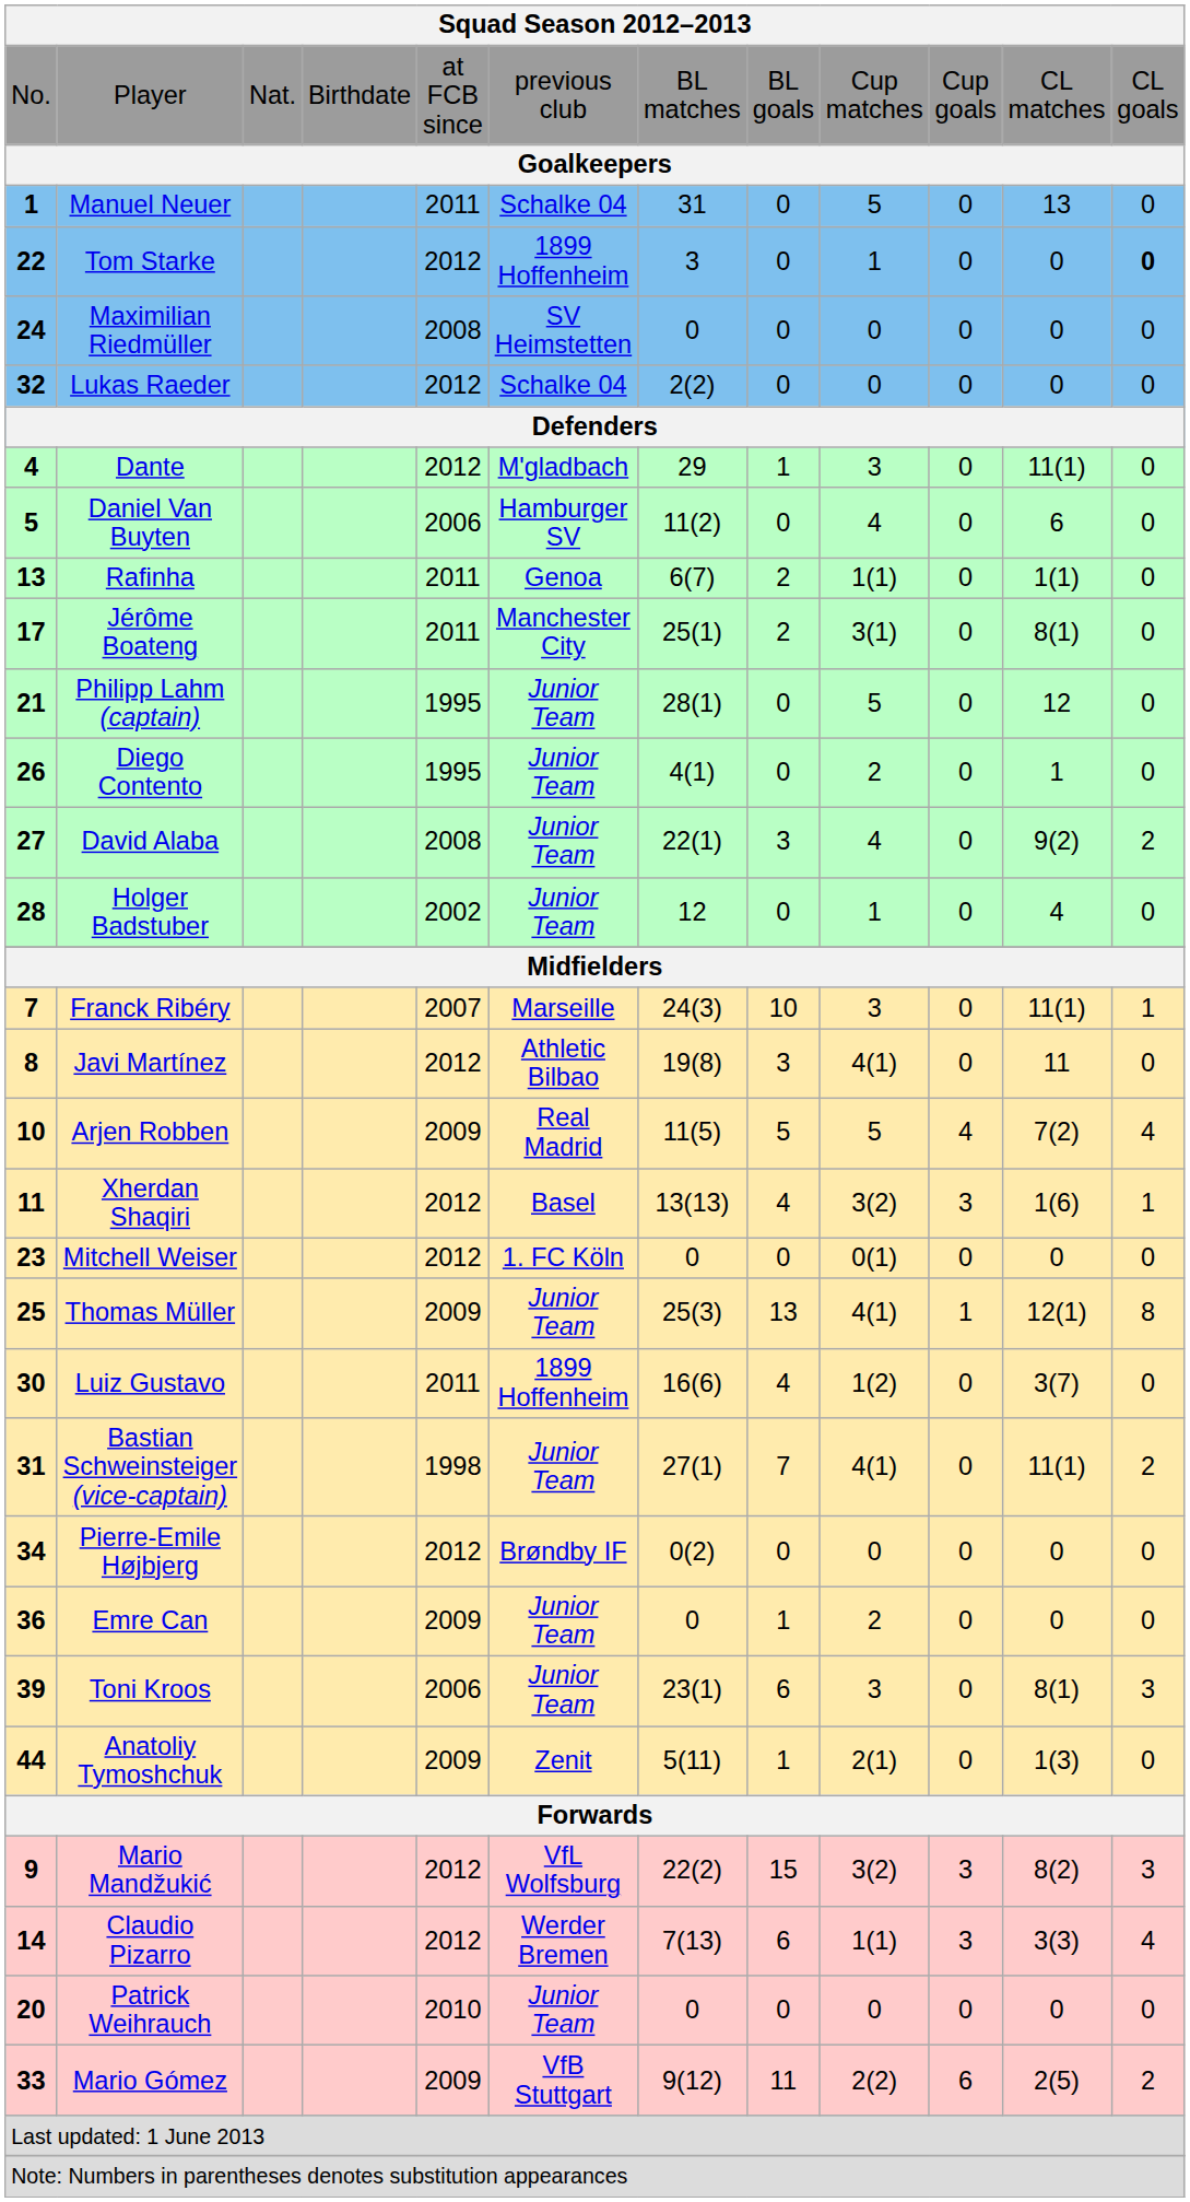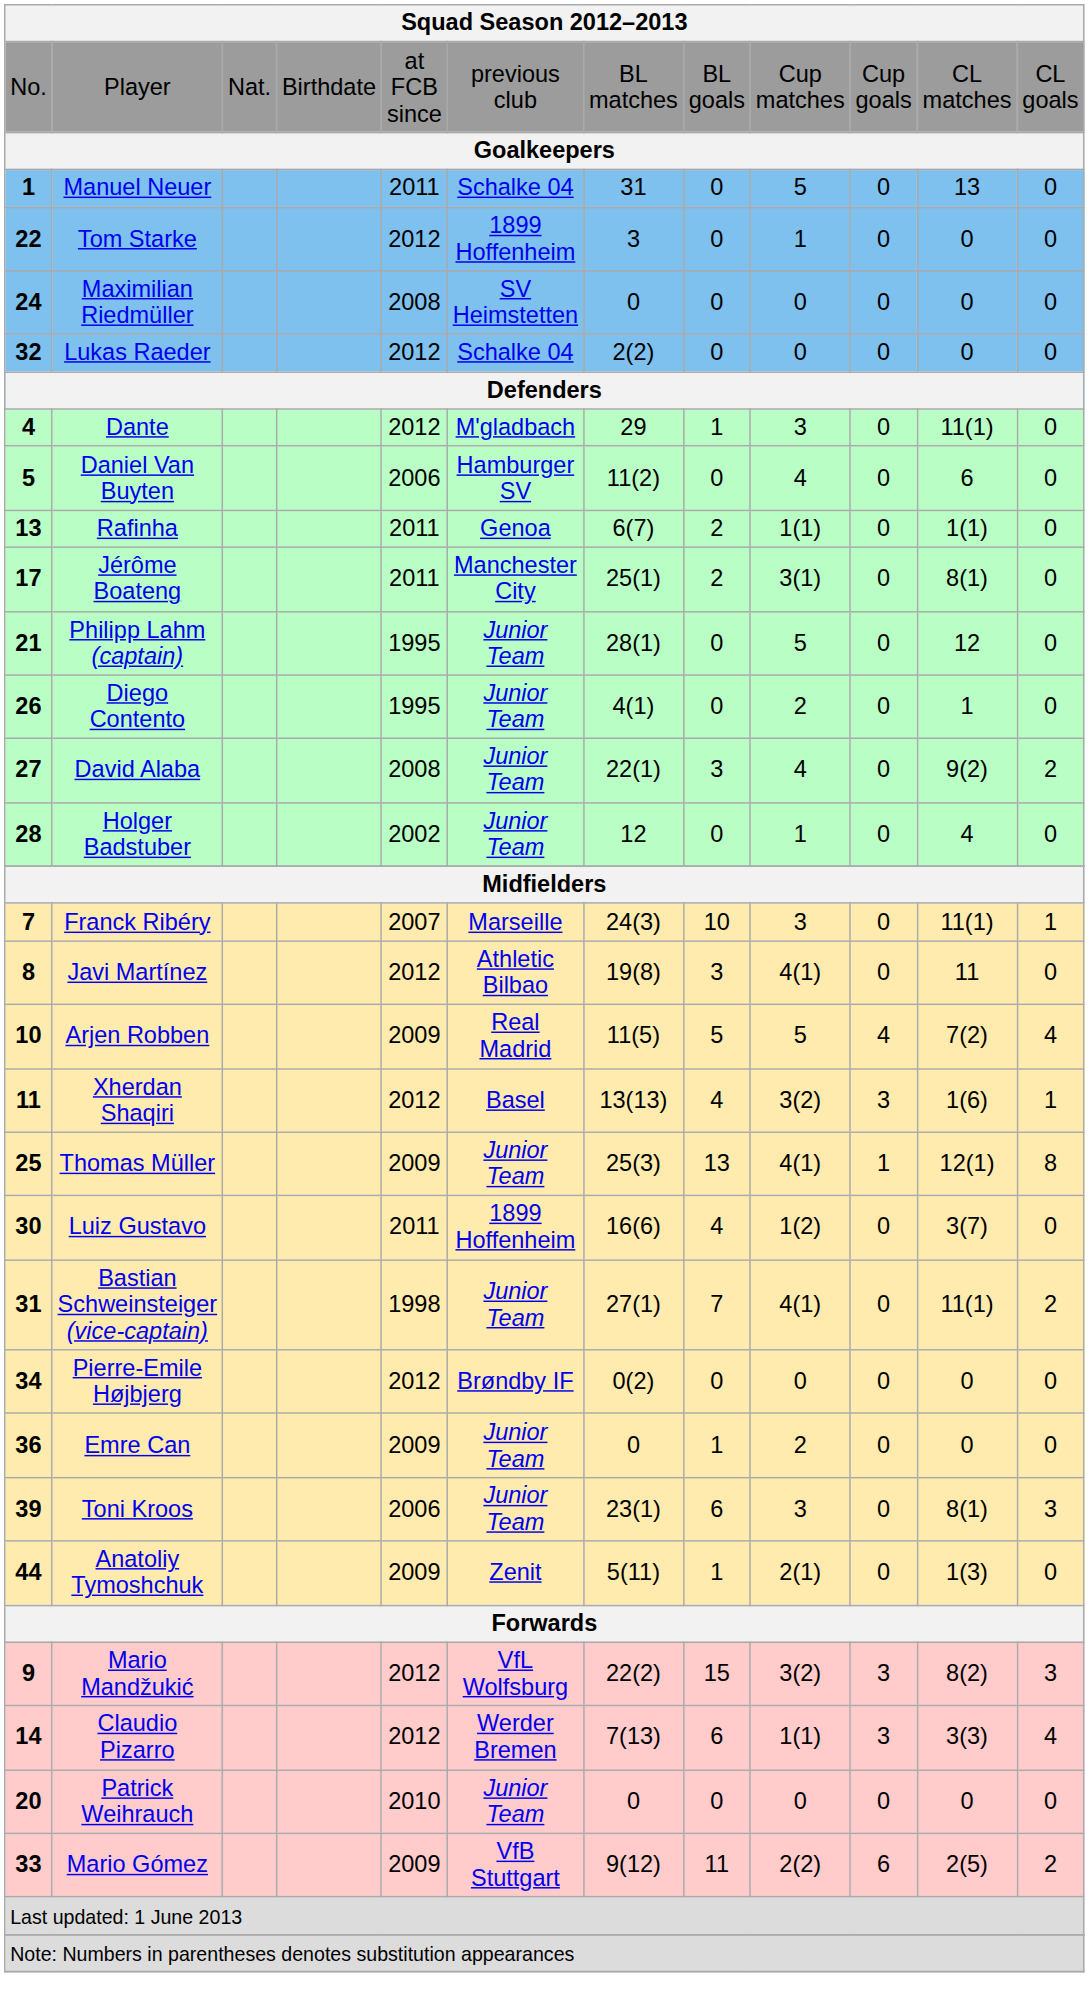 <table class="wikitable">
 <tr align="center" style="background:#DCDCDC">
 <th colspan="12">Squad Season 2012–2013</th>
 </tr>
 <tr align="center" style="background:#9C9C9C">
 <td>No.</td>
 <td>Player</td>
 <td>Nat.</td>
 <td>Birthdate</td>
 <td>at FCB since</td>
 <td>previous club</td>
 <td>BL matches</td>
 <td>BL goals</td>
 <td>Cup matches</td>
 <td>Cup goals</td>
 <td>CL matches</td>
 <td>CL goals</td>
 </tr>
 <tr align="center" style="background:#DCDCDC">
 <th colspan="12">Goalkeepers</th>
 </tr>
 <tr align="center" style="background:#7EC0EE">
 <td><strong>1</strong></td>
 <td><a href='#'>Manuel Neuer</a></td>
 <td></td>
 <td></td>
 <td>2011</td>
 <td><a href='#'>Schalke 04</a></td>
 <td>31</td>
 <td>0</td>
 <td>5</td>
 <td>0</td>
 <td>13</td>
 <td>0</td>
 </tr>
 <tr align="center" style="background:#7EC0EE">
 <td><strong>22</strong></td>
 <td><a href='#'>Tom Starke</a></td>
 <td></td>
 <td></td>
 <td>2012</td>
 <td><a href='#'>1899 Hoffenheim</a></td>
 <td>3</td>
 <td>0</td>
 <td>1</td>
 <td>0</td>
 <td>0</td>
-<td><strong>0</strong></td>
+<td>0</td>
 </tr>
 <tr align="center" style="background:#7EC0EE">
 <td><strong>24</strong></td>
 <td><a href='#'>Maximilian Riedmüller</a></td>
 <td></td>
 <td></td>
 <td>2008</td>
 <td><a href='#'>SV Heimstetten</a></td>
 <td>0</td>
 <td>0</td>
 <td>0</td>
 <td>0</td>
 <td>0</td>
 <td>0</td>
 </tr>
 <tr align="center" style="background:#7EC0EE">
 <td><strong>32</strong></td>
 <td><a href='#'>Lukas Raeder</a></td>
 <td></td>
 <td></td>
 <td>2012</td>
 <td><a href='#'>Schalke 04</a></td>
 <td>2(2)</td>
 <td>0</td>
 <td>0</td>
 <td>0</td>
 <td>0</td>
 <td>0</td>
 </tr>
 <tr align="center" style="background:#7EC0EE">
 <th colspan="12">Defenders</th>
 </tr>
 <tr align="center" style="background:#B9FFC5">
 <td><strong>4</strong></td>
 <td><a href='#'>Dante</a></td>
 <td></td>
 <td></td>
 <td>2012</td>
 <td><a href='#'>M'gladbach</a></td>
 <td>29</td>
 <td>1</td>
 <td>3</td>
 <td>0</td>
 <td>11(1)</td>
 <td>0</td>
 </tr>
 <tr align="center" style="background:#B9FFC5">
 <td><strong>5</strong></td>
 <td><a href='#'>Daniel Van Buyten</a></td>
 <td></td>
 <td></td>
 <td>2006</td>
 <td><a href='#'>Hamburger SV</a></td>
 <td>11(2)</td>
 <td>0</td>
 <td>4</td>
 <td>0</td>
 <td>6</td>
 <td>0</td>
 </tr>
 <tr align="center" style="background:#B9FFC5">
 <td><strong>13</strong></td>
 <td><a href='#'>Rafinha</a></td>
 <td></td>
 <td></td>
 <td>2011</td>
 <td><a href='#'>Genoa</a></td>
 <td>6(7)</td>
 <td>2</td>
 <td>1(1)</td>
 <td>0</td>
 <td>1(1)</td>
 <td>0</td>
 </tr>
 <tr align="center" style="background:#B9FFC5">
 <td><strong>17</strong></td>
 <td><a href='#'>Jérôme Boateng</a></td>
 <td></td>
 <td></td>
 <td>2011</td>
 <td><a href='#'>Manchester City</a></td>
 <td>25(1)</td>
 <td>2</td>
 <td>3(1)</td>
 <td>0</td>
 <td>8(1)</td>
 <td>0</td>
 </tr>
 <tr align="center" style="background:#B9FFC5">
 <td><strong>21</strong></td>
 <td><a href='#'>Philipp Lahm</a> <em><a href='#'>(captain)</a></em></td>
 <td></td>
 <td></td>
 <td>1995</td>
 <td><em><a href='#'>Junior Team</a></em></td>
 <td>28(1)</td>
 <td>0</td>
 <td>5</td>
 <td>0</td>
 <td>12</td>
 <td>0</td>
 </tr>
 <tr align="center" style="background:#B9FFC5">
 <td><strong>26</strong></td>
 <td><a href='#'>Diego Contento</a></td>
 <td></td>
 <td></td>
 <td>1995</td>
 <td><em><a href='#'>Junior Team</a></em></td>
 <td>4(1)</td>
 <td>0</td>
 <td>2</td>
 <td>0</td>
 <td>1</td>
 <td>0</td>
 </tr>
 <tr align="center" style="background:#B9FFC5">
 <td><strong>27</strong></td>
 <td><a href='#'>David Alaba</a></td>
 <td></td>
 <td></td>
 <td>2008</td>
 <td><em><a href='#'>Junior Team</a></em></td>
 <td>22(1)</td>
 <td>3</td>
 <td>4</td>
 <td>0</td>
 <td>9(2)</td>
 <td>2</td>
 </tr>
 <tr align="center" style="background:#B9FFC5">
 <td><strong>28</strong></td>
 <td><a href='#'>Holger Badstuber</a></td>
 <td></td>
 <td></td>
 <td>2002</td>
 <td><em><a href='#'>Junior Team</a></em></td>
 <td>12</td>
 <td>0</td>
 <td>1</td>
 <td>0</td>
 <td>4</td>
 <td>0</td>
 </tr>
 <tr align="center" style="background:#B9FFC5">
 </tr>
 <tr align="center" style="background:#DCDCDC">
 <th colspan="12">Midfielders</th>
 </tr>
 <tr align="center" style="background:#FFEBAD">
 <td><strong>7</strong></td>
 <td><a href='#'>Franck Ribéry</a></td>
 <td></td>
 <td></td>
 <td>2007</td>
 <td><a href='#'>Marseille</a></td>
 <td>24(3)</td>
 <td>10</td>
 <td>3</td>
 <td>0</td>
 <td>11(1)</td>
 <td>1</td>
 </tr>
 <tr align="center" style="background:#FFEBAD">
 <td><strong>8</strong></td>
 <td><a href='#'>Javi Martínez</a></td>
 <td></td>
 <td></td>
 <td>2012</td>
 <td><a href='#'>Athletic Bilbao</a></td>
 <td>19(8)</td>
 <td>3</td>
 <td>4(1)</td>
 <td>0</td>
 <td>11</td>
 <td>0</td>
 </tr>
 <tr align="center" style="background:#FFEBAD">
 <td><strong>10</strong></td>
 <td><a href='#'>Arjen Robben</a></td>
 <td></td>
 <td></td>
 <td>2009</td>
 <td><a href='#'>Real Madrid</a></td>
 <td>11(5)</td>
 <td>5</td>
 <td>5</td>
 <td>4</td>
 <td>7(2)</td>
 <td>4</td>
 </tr>
 <tr align="center" style="background:#FFEBAD">
 <td><strong>11</strong></td>
 <td><a href='#'>Xherdan Shaqiri</a></td>
 <td></td>
 <td></td>
 <td>2012</td>
 <td><a href='#'>Basel</a></td>
 <td>13(13)</td>
 <td>4</td>
 <td>3(2)</td>
 <td>3</td>
 <td>1(6)</td>
 <td>1</td>
 </tr>
 <tr align="center" style="background:#FFEBAD">
-<td><strong>23</strong></td>
-<td><a href='#'>Mitchell Weiser</a></td>
-<td></td>
-<td></td>
-<td>2012</td>
-<td><a href='#'>1. FC Köln</a></td>
-<td>0</td>
-<td>0</td>
-<td>0(1)</td>
-<td>0</td>
-<td>0</td>
-<td>0</td>
-</tr>
-<tr align="center" style="background:#FFEBAD">
 <td><strong>25</strong></td>
 <td><a href='#'>Thomas Müller</a></td>
 <td></td>
 <td></td>
 <td>2009</td>
 <td><em><a href='#'>Junior Team</a></em></td>
 <td>25(3)</td>
 <td>13</td>
 <td>4(1)</td>
 <td>1</td>
 <td>12(1)</td>
 <td>8</td>
 </tr>
 <tr align="center" style="background:#FFEBAD">
 <td><strong>30</strong></td>
 <td><a href='#'>Luiz Gustavo</a></td>
 <td></td>
 <td></td>
 <td>2011</td>
 <td><a href='#'>1899 Hoffenheim</a></td>
 <td>16(6)</td>
 <td>4</td>
 <td>1(2)</td>
 <td>0</td>
 <td>3(7)</td>
 <td>0</td>
 </tr>
 <tr align="center" style="background:#FFEBAD">
 <td><strong>31</strong></td>
 <td><a href='#'>Bastian Schweinsteiger</a> <em><a href='#'>(vice-captain)</a></em></td>
 <td></td>
 <td></td>
 <td>1998</td>
 <td><em><a href='#'>Junior Team</a></em></td>
 <td>27(1)</td>
 <td>7</td>
 <td>4(1)</td>
 <td>0</td>
 <td>11(1)</td>
 <td>2</td>
 </tr>
 <tr align="center" style="background:#FFEBAD">
 <td><strong>34</strong></td>
 <td><a href='#'>Pierre-Emile Højbjerg</a></td>
 <td></td>
 <td></td>
 <td>2012</td>
 <td><a href='#'>Brøndby IF</a></td>
 <td>0(2)</td>
 <td>0</td>
 <td>0</td>
 <td>0</td>
 <td>0</td>
 <td>0</td>
 </tr>
 <tr align="center" style="background:#FFEBAD">
 <td><strong>36</strong></td>
 <td><a href='#'>Emre Can</a></td>
 <td></td>
 <td></td>
 <td>2009</td>
 <td><em><a href='#'>Junior Team</a></em></td>
 <td>0</td>
 <td>1</td>
 <td>2</td>
 <td>0</td>
 <td>0</td>
 <td>0</td>
 </tr>
 <tr align="center" style="background:#FFEBAD">
 <td><strong>39</strong></td>
 <td><a href='#'>Toni Kroos</a></td>
 <td></td>
 <td></td>
 <td>2006</td>
 <td><em><a href='#'>Junior Team</a></em></td>
 <td>23(1)</td>
 <td>6</td>
 <td>3</td>
 <td>0</td>
 <td>8(1)</td>
 <td>3</td>
 </tr>
 <tr align="center" style="background:#FFEBAD">
 <td><strong>44</strong></td>
 <td><a href='#'>Anatoliy Tymoshchuk</a></td>
 <td></td>
 <td></td>
 <td>2009</td>
 <td><a href='#'>Zenit</a></td>
 <td>5(11)</td>
 <td>1</td>
 <td>2(1)</td>
 <td>0</td>
 <td>1(3)</td>
 <td>0</td>
 </tr>
 <tr align="center" style="background:#DCDCDC">
 <th colspan="12">Forwards</th>
 </tr>
 <tr align="center" style="background:#FFCBCB">
 <td><strong> 9</strong></td>
 <td><a href='#'>Mario Mandžukić</a></td>
 <td></td>
 <td></td>
 <td>2012</td>
 <td><a href='#'>VfL Wolfsburg</a></td>
 <td>22(2)</td>
 <td>15</td>
 <td>3(2)</td>
 <td>3</td>
 <td>8(2)</td>
 <td>3</td>
 </tr>
 <tr align="center" style="background:#FFCBCB">
 <td><strong>14</strong></td>
 <td><a href='#'>Claudio Pizarro</a></td>
 <td></td>
 <td></td>
 <td>2012</td>
 <td><a href='#'>Werder Bremen</a></td>
 <td>7(13)</td>
 <td>6</td>
 <td>1(1)</td>
 <td>3</td>
 <td>3(3)</td>
 <td>4</td>
 </tr>
 <tr align="center" style="background:#FFCBCB">
 <td><strong>20</strong></td>
 <td><a href='#'>Patrick Weihrauch</a></td>
 <td></td>
 <td></td>
 <td>2010</td>
 <td><em><a href='#'>Junior Team</a></em></td>
 <td>0</td>
 <td>0</td>
 <td>0</td>
 <td>0</td>
 <td>0</td>
 <td>0</td>
 </tr>
 <tr align="center" style="background:#FFCBCB">
 <td><strong>33</strong></td>
 <td><a href='#'>Mario Gómez</a></td>
 <td></td>
 <td></td>
 <td>2009</td>
 <td><a href='#'>VfB Stuttgart</a></td>
 <td>9(12)</td>
 <td>11</td>
 <td>2(2)</td>
 <td>6</td>
 <td>2(5)</td>
 <td>2</td>
 </tr>
 <tr align="left" style="background:#DCDCDC">
 <td colspan="12"><small>Last updated: 1 June 2013</small></td>
 </tr>
 <tr>
 </tr>
 <tr align="left" style="background:#DCDCDC">
 <td colspan="12"><small>Note: Numbers in parentheses denotes substitution appearances</small></td>
 </tr>
 <tr>
 </tr>
 </table>
